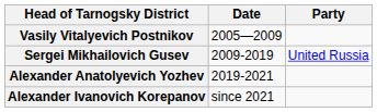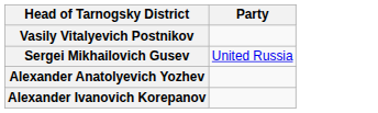 <table class="wikitable" border="1">
 <tr>
 <th>Head of Tarnogsky District</th>
-<th>Date</th>
 <th>Party</th>
 </tr>
 <tr>
 <th>Vasily Vitalyevich Postnikov</th>
-<td>2005—2009</td>
 <td></td>
 </tr>
 <tr>
 <th>Sergei Mikhailovich Gusev</th>
-<td>2009-2019</td>
 <td><a href='#'>United Russia</a></td>
 </tr>
 <tr>
 <th>Alexander Anatolyevich Yozhev</th>
-<td>2019-2021</td>
 <td></td>
 </tr>
 <tr>
 <th>Alexander Ivanovich Korepanov</th>
-<td>since 2021</td>
 <td></td>
 </tr>
 </table>
